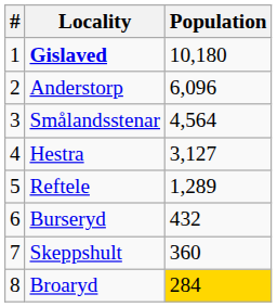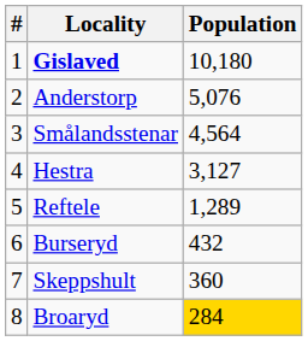 <table class="wikitable">
 <tr>
 <th>#</th>
 <th>Locality</th>
 <th>Population</th>
 </tr>
 <tr>
 <td>1</td>
 <td><strong><a href='#'>Gislaved</a></strong></td>
 <td>10,180</td>
 </tr>
 <tr>
 <td>2</td>
 <td><a href='#'>Anderstorp</a></td>
-<td>6,096</td>
+<td>5,076</td>
 </tr>
 <tr>
 <td>3</td>
 <td><a href='#'>Smålandsstenar</a></td>
 <td>4,564</td>
 </tr>
 <tr>
 <td>4</td>
 <td><a href='#'>Hestra</a></td>
 <td>3,127</td>
 </tr>
 <tr>
 <td>5</td>
 <td><a href='#'>Reftele</a></td>
 <td>1,289</td>
 </tr>
 <tr>
 <td>6</td>
 <td><a href='#'>Burseryd</a></td>
 <td>432</td>
 </tr>
 <tr>
 <td>7</td>
 <td><a href='#'>Skeppshult</a></td>
 <td>360</td>
 </tr>
 <tr>
 <td>8</td>
 <td><a href='#'>Broaryd</a></td>
 <td style="background: gold;">284</td>
 </tr>
 </table>
